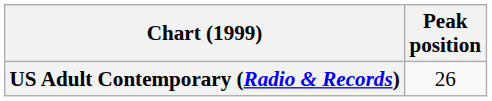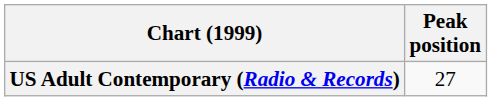 <table class="wikitable plainrowheaders" style="text-align:center">
 <tr>
 <th scope="col">Chart (1999)</th>
 <th scope="col">Peak<br>position</th>
 </tr>
 <tr>
 <th scope="row">US Adult Contemporary (<em><a href='#'>Radio & Records</a></em>)</th>
-<td>26</td>
+<td>27</td>
 </tr>
 </table>
